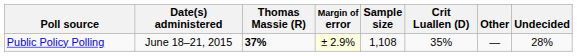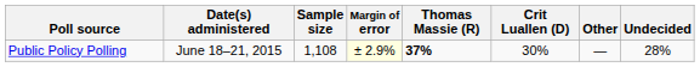 <table class="wikitable">
 <tr valign= bottom>
 <th style="width:185px;">Poll source</th>
 <th style="width:150px;">Date(s)<br>administered</th>
+<th class=small>Sample<br>size</th>
+<th class=small><small>Margin of</small><br>error</th>
 <th style="width:100px;">Thomas<br>Massie (R)</th>
-<th class=small><small>Margin of</small><br>error</th>
-<th class=small>Sample<br>size</th>
 <th style="width:100px;">Crit<br>Luallen (D)</th>
 <th style="width:40px;">Other</th>
 <th style="width:40px;">Undecided</th>
 </tr>
 <tr>
 <td><a href='#'>Public Policy Polling</a></td>
 <td align=center>June 18–21, 2015</td>
+<td align=center>1,108</td>
+<td align=center style="background: lightyellow;">± 2.9%</td>
 <td><strong>37%</strong></td>
-<td align=center style="background: lightyellow;">± 2.9%</td>
-<td align=center>1,108</td>
-<td align=center>35%</td>
+<td align=center>30%</td>
 <td align=center>—</td>
 <td align=center>28%</td>
 </tr>
 </table>
